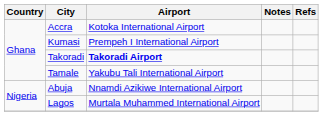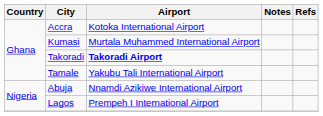 <table class="wikitable sortable">
 <tr>
 <th>Country</th>
 <th>City</th>
 <th>Airport</th>
 <th>Notes</th>
 <th>Refs</th>
 </tr>
 <tr>
 <td rowspan="4"><a href='#'>Ghana</a></td>
 <td><a href='#'>Accra</a></td>
 <td><a href='#'>Kotoka International Airport</a></td>
 <td></td>
 <td align=center></td>
 </tr>
 <tr>
 <td><a href='#'>Kumasi</a></td>
-<td><a href='#'>Prempeh I International Airport</a></td>
+<td><a href='#'>Murtala Muhammed International Airport</a></td>
 <td></td>
 <td></td>
 </tr>
 <tr>
 <td><a href='#'>Takoradi</a></td>
 <td><strong><a href='#'>Takoradi Airport</a></strong></td>
 <td></td>
 <td></td>
 </tr>
 <tr>
 <td><a href='#'>Tamale</a></td>
 <td><a href='#'>Yakubu Tali International Airport</a></td>
 <td></td>
 <td align=center><br></td>
 </tr>
 <tr>
 <td rowspan="2"><a href='#'>Nigeria</a></td>
 <td><a href='#'>Abuja</a></td>
 <td><a href='#'>Nnamdi Azikiwe International Airport</a></td>
 <td></td>
 <td></td>
 </tr>
 <tr>
 <td><a href='#'>Lagos</a></td>
-<td><a href='#'>Murtala Muhammed International Airport</a></td>
+<td><a href='#'>Prempeh I International Airport</a></td>
 <td></td>
 <td></td>
 </tr>
 <tr>
 </tr>
 </table>
